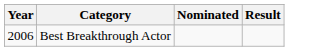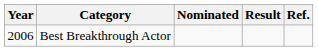 <table class="wikitable">
 <tr>
 <th>Year</th>
 <th>Category</th>
 <th>Nominated</th>
 <th>Result</th>
+<th>Ref.</th>
 </tr>
 <tr>
 <td>2006</td>
 <td>Best Breakthrough Actor</td>
 <td></td>
 <td></td>
+<td></td>
 </tr>
 </table>
